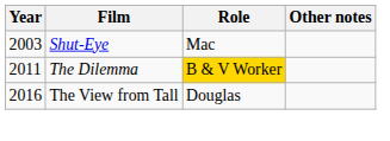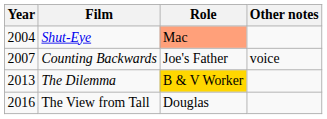 <table class="wikitable" style="font-size: 100%;">
 <tr>
 <th>Year</th>
 <th>Film</th>
 <th>Role</th>
 <th>Other notes</th>
 </tr>
 <tr>
-<td>2003</td>
+<td>2004</td>
 <td><em><a href='#'>Shut-Eye</a></em></td>
-<td>Mac</td>
+<td style="background: lightsalmon;">Mac</td>
 <td></td>
 </tr>
 <tr>
-<td>2011</td>
+<td>2007</td>
+<td><em>Counting Backwards</em></td>
+<td>Joe's Father</td>
+<td>voice</td>
+</tr>
+<tr>
+<td>2013</td>
 <td><em>The Dilemma</em></td>
 <td style="background: gold;">B & V Worker</td>
 <td></td>
 </tr>
 <tr>
 <td>2016</td>
 <td>The View from Tall</td>
 <td>Douglas</td>
 <td></td>
 </tr>
 </table>
